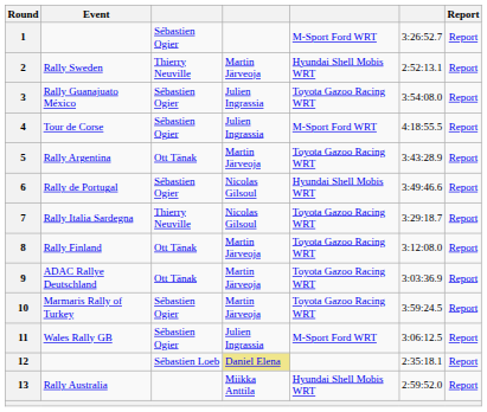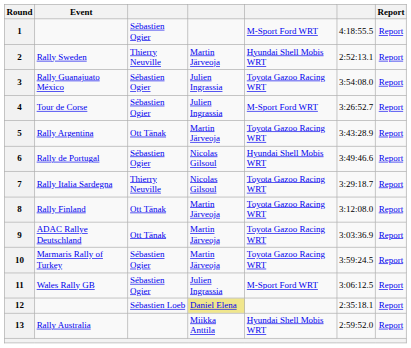 <table class="wikitable" style="font-size: 85%;">
 <tr>
 <th>Round</th>
 <th>Event</th>
 <th></th>
 <th></th>
 <th></th>
 <th></th>
 <th>Report</th>
 </tr>
 <tr>
 <th>1</th>
 <td></td>
 <td> <a href='#'>Sébastien Ogier</a></td>
 <td></td>
 <td> <a href='#'>M-Sport Ford WRT</a></td>
-<td align="center">3:26:52.7</td>
+<td align="center">4:18:55.5</td>
 <td align="center"><a href='#'>Report</a></td>
 </tr>
 <tr>
 <th>2</th>
 <td> <a href='#'>Rally Sweden</a></td>
 <td> <a href='#'>Thierry Neuville</a></td>
 <td> <a href='#'>Martin Järveoja</a></td>
 <td> <a href='#'>Hyundai Shell Mobis WRT</a></td>
 <td align="center">2:52:13.1</td>
 <td align="center"><a href='#'>Report</a></td>
 </tr>
 <tr>
 <th>3</th>
 <td> <a href='#'>Rally Guanajuato México</a></td>
 <td> <a href='#'>Sébastien Ogier</a></td>
 <td> <a href='#'>Julien Ingrassia</a></td>
 <td> <a href='#'>Toyota Gazoo Racing WRT</a></td>
 <td align="center">3:54:08.0</td>
 <td align="center"><a href='#'>Report</a></td>
 </tr>
 <tr>
 <th>4</th>
 <td> <a href='#'>Tour de Corse</a></td>
 <td> <a href='#'>Sébastien Ogier</a></td>
 <td> <a href='#'>Julien Ingrassia</a></td>
 <td> <a href='#'>M-Sport Ford WRT</a></td>
-<td align="center">4:18:55.5</td>
+<td align="center">3:26:52.7</td>
 <td align="center"><a href='#'>Report</a></td>
 </tr>
 <tr>
 <th>5</th>
 <td> <a href='#'>Rally Argentina</a></td>
 <td> <a href='#'>Ott Tänak</a></td>
 <td> <a href='#'>Martin Järveoja</a></td>
 <td> <a href='#'>Toyota Gazoo Racing WRT</a></td>
 <td align="center">3:43:28.9</td>
 <td align="center"><a href='#'>Report</a></td>
 </tr>
 <tr>
 <th>6</th>
 <td> <a href='#'>Rally de Portugal</a></td>
 <td> <a href='#'>Sébastien Ogier</a></td>
 <td> <a href='#'>Nicolas Gilsoul</a></td>
 <td> <a href='#'>Hyundai Shell Mobis WRT</a></td>
 <td align="center">3:49:46.6</td>
 <td align="center"><a href='#'>Report</a></td>
 </tr>
 <tr>
 <th>7</th>
 <td> <a href='#'>Rally Italia Sardegna</a></td>
 <td> <a href='#'>Thierry Neuville</a></td>
 <td> <a href='#'>Nicolas Gilsoul</a></td>
 <td> <a href='#'>Toyota Gazoo Racing WRT</a></td>
 <td align="center">3:29:18.7</td>
 <td align="center"><a href='#'>Report</a></td>
 </tr>
 <tr>
 <th>8</th>
 <td> <a href='#'>Rally Finland</a></td>
 <td> <a href='#'>Ott Tänak</a></td>
 <td> <a href='#'>Martin Järveoja</a></td>
 <td> <a href='#'>Toyota Gazoo Racing WRT</a></td>
 <td align="center">3:12:08.0</td>
 <td align="center"><a href='#'>Report</a></td>
 </tr>
 <tr>
 <th>9</th>
 <td> <a href='#'>ADAC Rallye Deutschland</a></td>
 <td> <a href='#'>Ott Tänak</a></td>
 <td> <a href='#'>Martin Järveoja</a></td>
 <td> <a href='#'>Toyota Gazoo Racing WRT</a></td>
 <td align="center">3:03:36.9</td>
 <td align="center"><a href='#'>Report</a></td>
 </tr>
 <tr>
 <th>10</th>
 <td> <a href='#'>Marmaris Rally of Turkey</a></td>
 <td> <a href='#'>Sébastien Ogier</a></td>
 <td> <a href='#'>Martin Järveoja</a></td>
 <td> <a href='#'>Toyota Gazoo Racing WRT</a></td>
 <td align="center">3:59:24.5</td>
 <td align="center"><a href='#'>Report</a></td>
 </tr>
 <tr>
 <th>11</th>
 <td> <a href='#'>Wales Rally GB</a></td>
 <td> <a href='#'>Sébastien Ogier</a></td>
 <td> <a href='#'>Julien Ingrassia</a></td>
 <td> <a href='#'>M-Sport Ford WRT</a></td>
 <td align="center">3:06:12.5</td>
 <td align="center"><a href='#'>Report</a></td>
 </tr>
 <tr>
 <th>12</th>
 <td></td>
 <td> <a href='#'>Sébastien Loeb</a></td>
 <td style="background: khaki;"> <a href='#'>Daniel Elena</a></td>
 <td></td>
 <td align="center">2:35:18.1</td>
 <td align="center"><a href='#'>Report</a></td>
 </tr>
 <tr>
 <th>13</th>
 <td> <a href='#'>Rally Australia</a></td>
 <td></td>
 <td> <a href='#'>Miikka Anttila</a></td>
 <td> <a href='#'>Hyundai Shell Mobis WRT</a></td>
 <td align="center">2:59:52.0</td>
 <td align="center"><a href='#'>Report</a></td>
 </tr>
 <tr>
 <th colspan="7"></th>
 </tr>
 </table>
